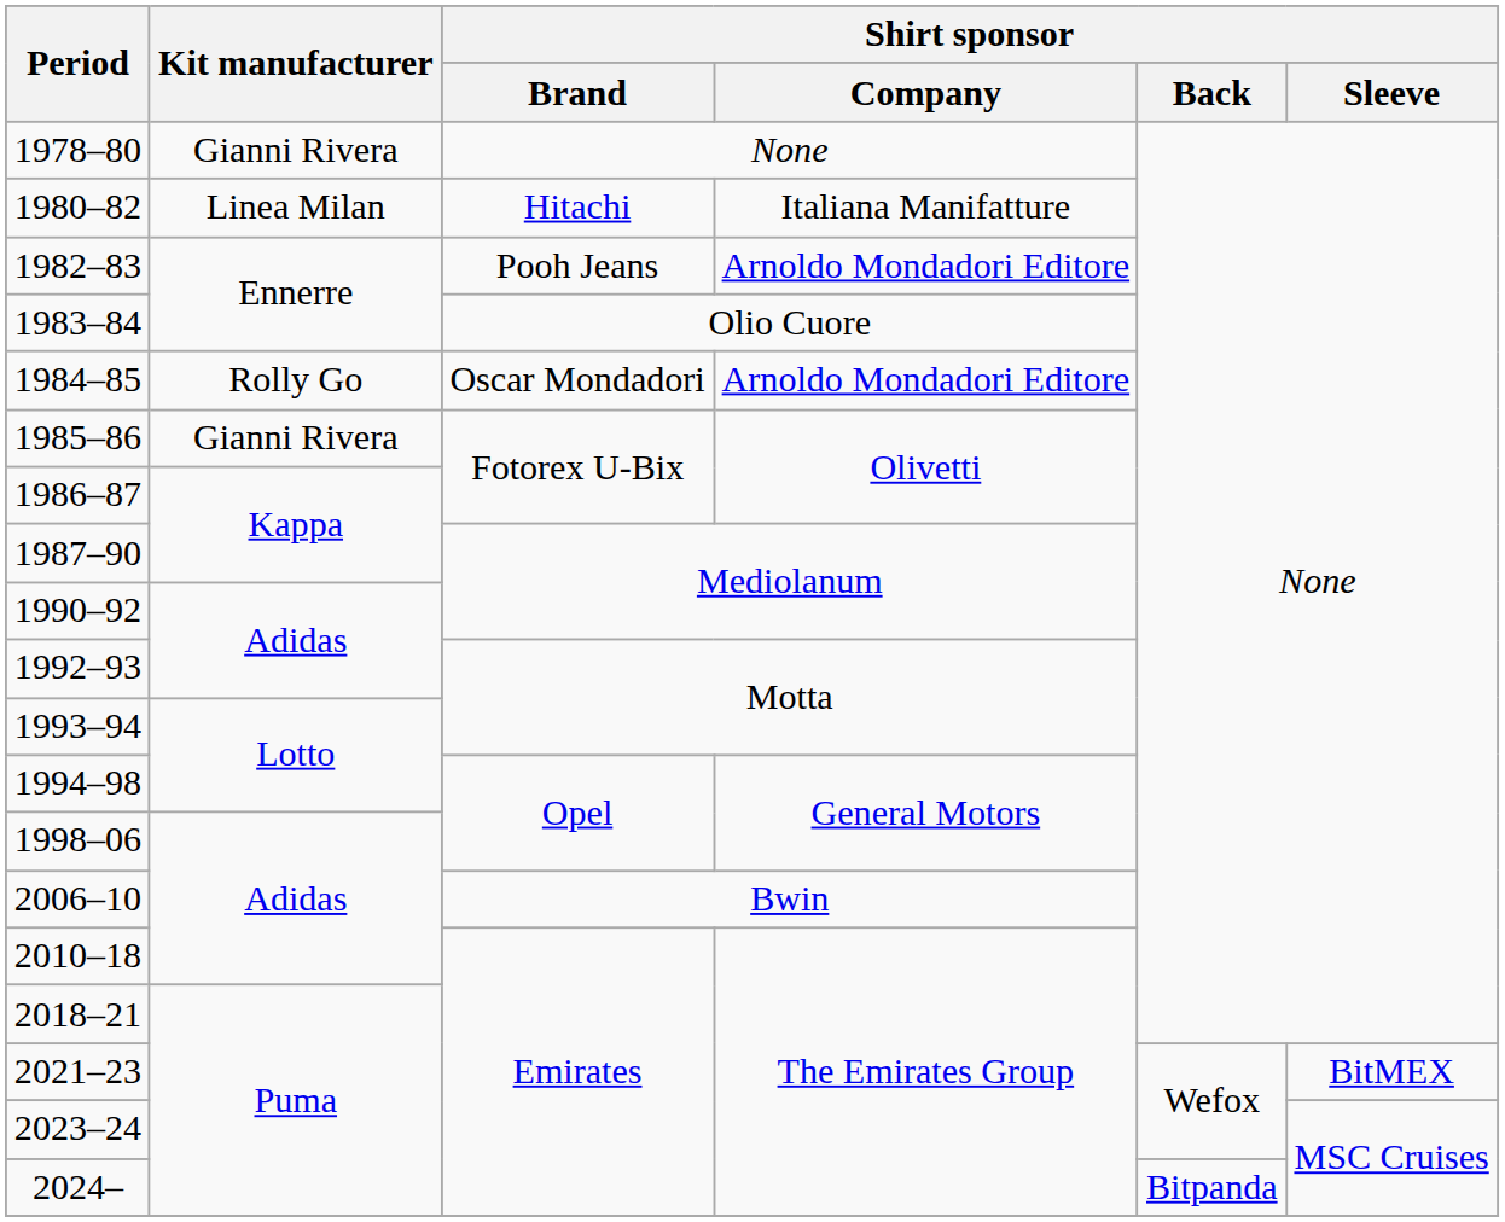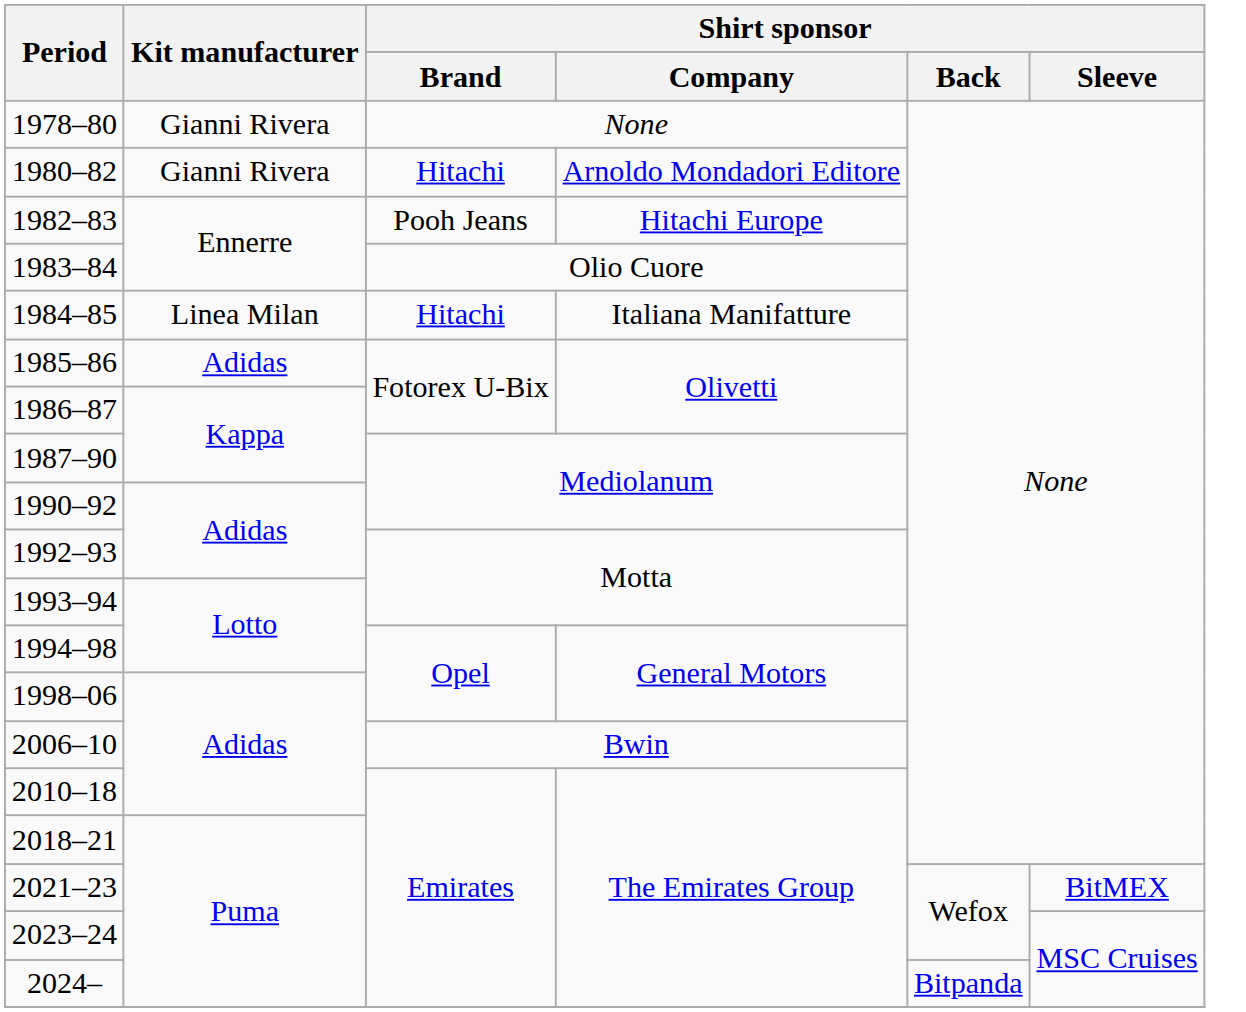 <table class="wikitable" style="text-align: center">
 <tr>
 <th rowspan="2">Period</th>
 <th rowspan="2">Kit manufacturer</th>
 <th colspan="4">Shirt sponsor</th>
 </tr>
 <tr>
 <th>Brand</th>
 <th>Company</th>
 <th>Back</th>
 <th>Sleeve</th>
 </tr>
 <tr>
 <td>1978–80</td>
 <td>Gianni Rivera</td>
 <td colspan="2"><em>None</em></td>
 <td colspan="2" rowspan="16"><em>None</em></td>
 </tr>
 <tr>
 <td>1980–82</td>
-<td>Linea Milan</td>
+<td>Gianni Rivera</td>
 <td><a href='#'>Hitachi</a></td>
-<td>Italiana Manifatture</td>
+<td><a href='#'>Arnoldo Mondadori Editore</a></td>
 </tr>
 <tr>
 <td>1982–83</td>
 <td rowspan="2">Ennerre</td>
 <td>Pooh Jeans</td>
-<td><a href='#'>Arnoldo Mondadori Editore</a></td>
+<td><a href='#'>Hitachi Europe</a></td>
 </tr>
 <tr>
 <td>1983–84</td>
 <td colspan="2">Olio Cuore</td>
 </tr>
 <tr>
 <td>1984–85</td>
-<td>Rolly Go</td>
-<td>Oscar Mondadori</td>
-<td><a href='#'>Arnoldo Mondadori Editore</a></td>
+<td>Linea Milan</td>
+<td><a href='#'>Hitachi</a></td>
+<td>Italiana Manifatture</td>
 </tr>
 <tr>
 <td>1985–86</td>
-<td>Gianni Rivera</td>
+<td><a href='#'>Adidas</a></td>
 <td rowspan="2">Fotorex U-Bix</td>
 <td rowspan="2"><a href='#'>Olivetti</a></td>
 </tr>
 <tr>
 <td>1986–87</td>
 <td rowspan="2"><a href='#'>Kappa</a></td>
 </tr>
 <tr>
 <td>1987–90</td>
 <td colspan="2" rowspan="2"><a href='#'>Mediolanum</a></td>
 </tr>
 <tr>
 <td>1990–92</td>
 <td rowspan="2"><a href='#'>Adidas</a></td>
 </tr>
 <tr>
 <td>1992–93</td>
 <td colspan="2" rowspan="2">Motta</td>
 </tr>
 <tr>
 <td>1993–94</td>
 <td rowspan="2"><a href='#'>Lotto</a></td>
 </tr>
 <tr>
 <td>1994–98</td>
 <td rowspan="2"><a href='#'>Opel</a></td>
 <td rowspan="2"><a href='#'>General Motors</a></td>
 </tr>
 <tr>
 <td>1998–06</td>
 <td rowspan="3"><a href='#'>Adidas</a></td>
 </tr>
 <tr>
 <td>2006–10</td>
 <td colspan="2"><a href='#'>Bwin</a></td>
 </tr>
 <tr>
 <td>2010–18</td>
 <td rowspan="5"><a href='#'>Emirates</a></td>
 <td rowspan="5"><a href='#'>The Emirates Group</a></td>
 </tr>
 <tr>
 <td>2018–21</td>
 <td rowspan="4"><a href='#'>Puma</a></td>
 </tr>
 <tr>
 <td>2021–23</td>
 <td rowspan="2">Wefox</td>
 <td><a href='#'>BitMEX</a></td>
 </tr>
 <tr>
 <td>2023–24</td>
 <td rowspan="2"><a href='#'>MSC Cruises</a></td>
 </tr>
 <tr>
 <td>2024–</td>
 <td><a href='#'>Bitpanda</a></td>
 </tr>
 <tr>
 </tr>
 </table>
